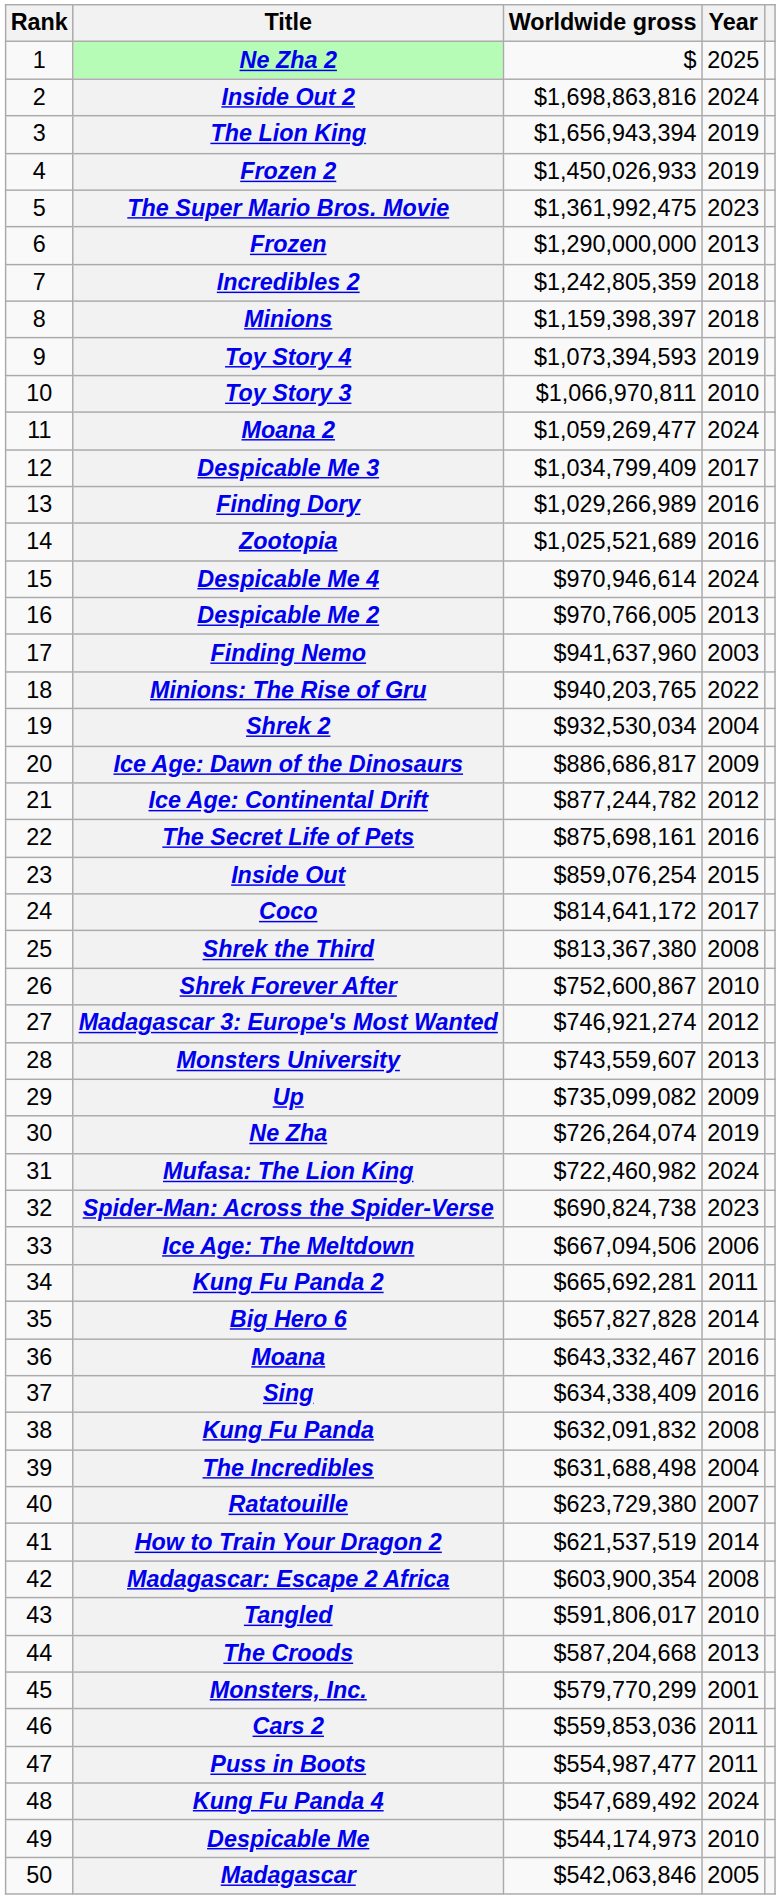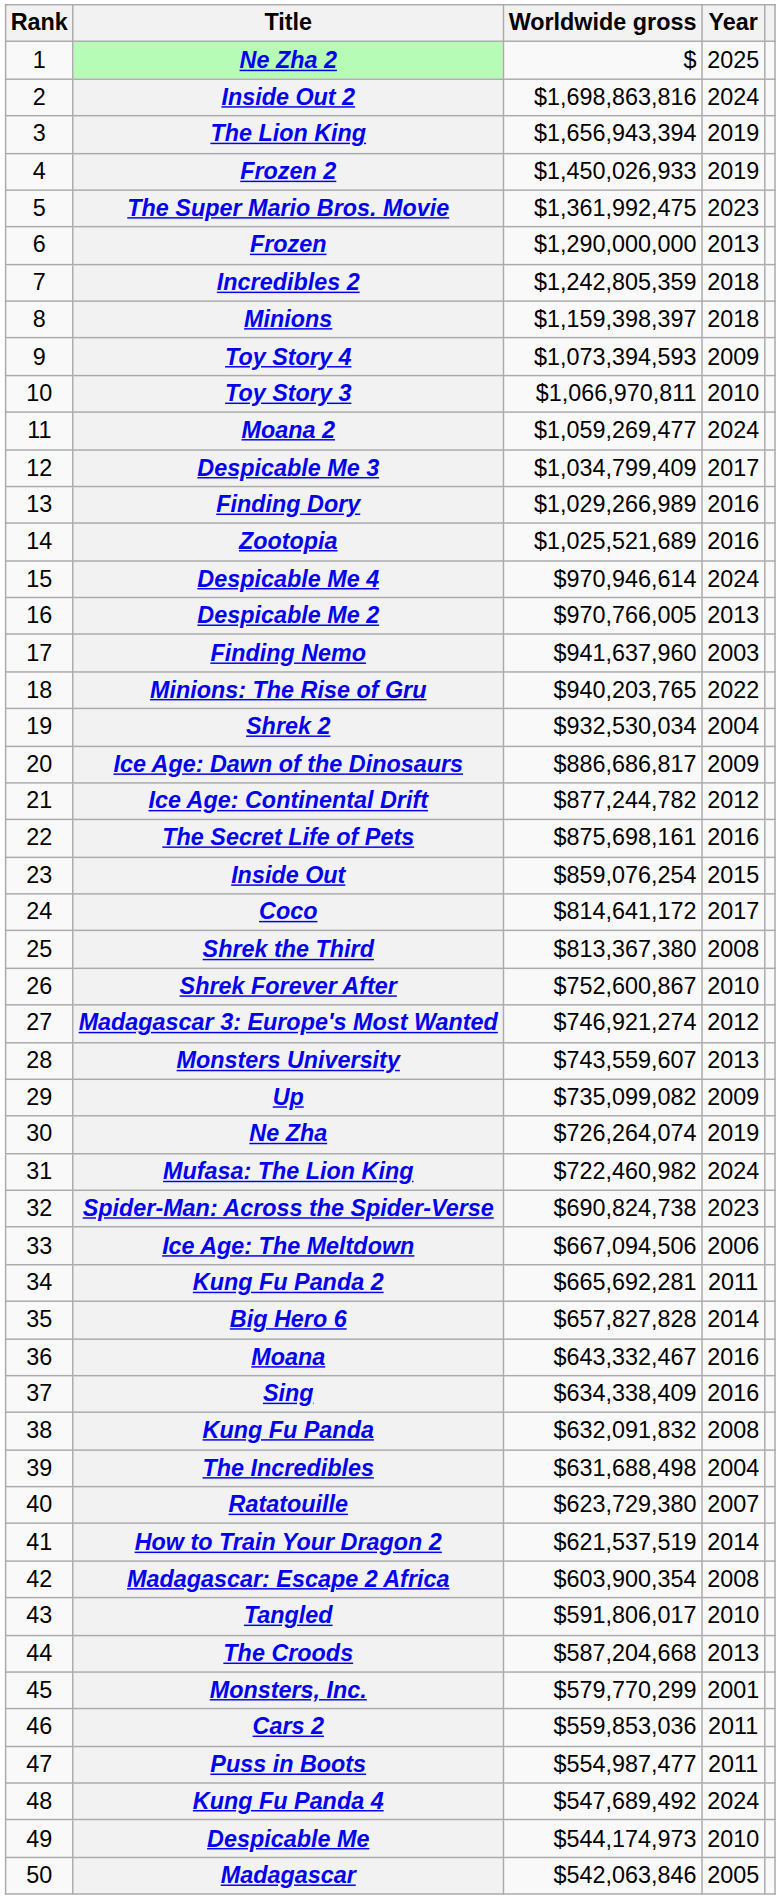 <table class="wikitable sortable plainrowheaders" style="margin:auto; margin:auto;">
 <tr>
 <th class="unsortable" scope="col">Rank</th>
 <th scope="col">Title</th>
 <th scope="col">Worldwide gross</th>
 <th scope="col">Year</th>
 <th scope="col" class="unsortable"></th>
 </tr>
 <tr>
 <td style="text-align:center;">1</td>
 <th scope="row" style="background:#b6fcb6;"><em><a href='#'>Ne Zha 2</a></em> <em></em></th>
 <td style="text-align:right;">$</td>
 <td style="text-align:center;">2025</td>
 <td style="text-align:center;"></td>
 </tr>
 <tr>
 <td style="text-align:center;">2</td>
 <th scope="row"><em><a href='#'>Inside Out 2</a></em></th>
 <td style="text-align:right;">$1,698,863,816</td>
 <td style="text-align:center;">2024</td>
 <td style="text-align:center;"></td>
 </tr>
 <tr>
 <td style="text-align:center;">3</td>
 <th scope="row"><em><a href='#'>The Lion King</a></em></th>
 <td style="text-align:right;">$1,656,943,394</td>
 <td style="text-align:center;">2019</td>
 <td style="text-align:center;"></td>
 </tr>
 <tr>
 <td style="text-align:center;">4</td>
 <th scope="row"><em><a href='#'>Frozen 2</a></em></th>
 <td style="text-align:right;">$1,450,026,933</td>
 <td style="text-align:center;">2019</td>
 <td style="text-align:center;"></td>
 </tr>
 <tr>
 <td style="text-align:center;">5</td>
 <th scope="row"><em><a href='#'>The Super Mario Bros. Movie</a></em></th>
 <td style="text-align:right;">$1,361,992,475</td>
 <td style="text-align:center;">2023</td>
 <td style="text-align:center;"></td>
 </tr>
 <tr>
 <td style="text-align:center;">6</td>
 <th scope="row"><em><a href='#'>Frozen</a></em></th>
 <td style="text-align:right;">$1,290,000,000</td>
 <td style="text-align:center;">2013</td>
 <td style="text-align:center;"></td>
 </tr>
 <tr>
 <td style="text-align:center;">7</td>
 <th scope="row"><em><a href='#'>Incredibles 2</a></em></th>
 <td style="text-align:right;">$1,242,805,359</td>
 <td style="text-align:center;">2018</td>
 <td style="text-align:center;"></td>
 </tr>
 <tr>
 <td style="text-align:center;">8</td>
 <th scope="row"><em><a href='#'>Minions</a></em></th>
 <td style="text-align:right;">$1,159,398,397</td>
 <td style="text-align:center;">2018</td>
 <td style="text-align:center;"></td>
 </tr>
 <tr>
 <td style="text-align:center;">9</td>
 <th scope="row"><em><a href='#'>Toy Story 4</a></em></th>
 <td style="text-align:right;">$1,073,394,593</td>
-<td style="text-align:center;">2019</td>
+<td style="text-align:center;">2009</td>
 <td style="text-align:center;"></td>
 </tr>
 <tr>
 <td style="text-align:center;">10</td>
 <th scope="row"><em><a href='#'>Toy Story 3</a></em></th>
 <td style="text-align:right;">$1,066,970,811</td>
 <td style="text-align:center;">2010</td>
 <td style="text-align:center;"></td>
 </tr>
 <tr>
 <td style="text-align:center;">11</td>
 <th scope="row"><em><a href='#'>Moana 2</a></em></th>
 <td style="text-align:right;">$1,059,269,477</td>
 <td style="text-align:center;">2024</td>
 <td style="text-align:center;"></td>
 </tr>
 <tr>
 <td style="text-align:center;">12</td>
 <th scope="row"><em><a href='#'>Despicable Me 3</a></em></th>
 <td style="text-align:right;">$1,034,799,409</td>
 <td style="text-align:center;">2017</td>
 <td style="text-align:center;"></td>
 </tr>
 <tr>
 <td style="text-align:center;">13</td>
 <th scope="row"><em><a href='#'>Finding Dory</a></em></th>
 <td style="text-align:right;">$1,029,266,989</td>
 <td style="text-align:center;">2016</td>
 <td style="text-align:center;"></td>
 </tr>
 <tr>
 <td style="text-align:center;">14</td>
 <th scope="row"><em><a href='#'>Zootopia</a></em></th>
 <td style="text-align:right;">$1,025,521,689</td>
 <td style="text-align:center;">2016</td>
 <td style="text-align:center;"></td>
 </tr>
 <tr>
 <td style="text-align:center;">15</td>
 <th scope="row"><em><a href='#'>Despicable Me 4</a></em></th>
 <td style="text-align:right;">$970,946,614</td>
 <td style="text-align:center;">2024</td>
 <td style="text-align:center;"></td>
 </tr>
 <tr>
 <td style="text-align:center;">16</td>
 <th scope="row"><em><a href='#'>Despicable Me 2</a></em></th>
 <td style="text-align:right;">$970,766,005</td>
 <td style="text-align:center;">2013</td>
 <td style="text-align:center;"></td>
 </tr>
 <tr>
 <td style="text-align:center;">17</td>
 <th scope="row"><em><a href='#'>Finding Nemo</a></em></th>
 <td style="text-align:right;">$941,637,960</td>
 <td style="text-align:center;">2003</td>
 <td style="text-align:center;"></td>
 </tr>
 <tr>
 <td style="text-align:center;">18</td>
 <th scope="row"><em><a href='#'>Minions: The Rise of Gru</a></em></th>
 <td style="text-align:right;">$940,203,765</td>
 <td style="text-align:center;">2022</td>
 <td style="text-align:center;"></td>
 </tr>
 <tr>
 <td style="text-align:center;">19</td>
 <th scope="row"><em><a href='#'>Shrek 2</a></em></th>
 <td style="text-align:right;">$932,530,034</td>
 <td style="text-align:center;">2004</td>
 <td style="text-align:center;"></td>
 </tr>
 <tr>
 <td style="text-align:center;">20</td>
 <th scope="row"><em><a href='#'>Ice Age: Dawn of the Dinosaurs</a></em></th>
 <td style="text-align:right;">$886,686,817</td>
 <td style="text-align:center;">2009</td>
 <td style="text-align:center;"></td>
 </tr>
 <tr>
 <td style="text-align:center;">21</td>
 <th scope="row"><em><a href='#'>Ice Age: Continental Drift</a></em></th>
 <td style="text-align:right;">$877,244,782</td>
 <td style="text-align:center;">2012</td>
 <td style="text-align:center;"></td>
 </tr>
 <tr>
 <td style="text-align:center;">22</td>
 <th scope="row"><em><a href='#'>The Secret Life of Pets</a></em></th>
 <td style="text-align:right;">$875,698,161</td>
 <td style="text-align:center;">2016</td>
 <td style="text-align:center;"></td>
 </tr>
 <tr>
 <td style="text-align:center;">23</td>
 <th scope="row"><em><a href='#'>Inside Out</a></em></th>
 <td style="text-align:right;">$859,076,254</td>
 <td style="text-align:center;">2015</td>
 <td style="text-align:center;"></td>
 </tr>
 <tr>
 <td style="text-align:center;">24</td>
 <th scope="row"><em><a href='#'>Coco</a></em></th>
 <td style="text-align:right;">$814,641,172</td>
 <td style="text-align:center;">2017</td>
 <td style="text-align:center;"></td>
 </tr>
 <tr>
 <td style="text-align:center;">25</td>
 <th scope="row"><em><a href='#'>Shrek the Third</a></em></th>
 <td style="text-align:right;">$813,367,380</td>
 <td style="text-align:center;">2008</td>
 <td style="text-align:center;"></td>
 </tr>
 <tr>
 <td style="text-align:center;">26</td>
 <th scope="row"><em><a href='#'>Shrek Forever After</a></em></th>
 <td style="text-align:right;">$752,600,867</td>
 <td style="text-align:center;">2010</td>
 <td style="text-align:center;"></td>
 </tr>
 <tr>
 <td style="text-align:center;">27</td>
 <th scope="row"><em><a href='#'>Madagascar 3: Europe's Most Wanted</a></em></th>
 <td style="text-align:right;">$746,921,274</td>
 <td style="text-align:center;">2012</td>
 <td style="text-align:center;"></td>
 </tr>
 <tr>
 <td style="text-align:center;">28</td>
 <th scope="row"><em><a href='#'>Monsters University</a></em></th>
 <td style="text-align:right;">$743,559,607</td>
 <td style="text-align:center;">2013</td>
 <td style="text-align:center;"></td>
 </tr>
 <tr>
 <td style="text-align:center;">29</td>
 <th scope="row"><em><a href='#'>Up</a></em></th>
 <td style="text-align:right;">$735,099,082</td>
 <td style="text-align:center;">2009</td>
 <td style="text-align:center;"></td>
 </tr>
 <tr>
 <td style="text-align:center;">30</td>
 <th scope="row"><em><a href='#'>Ne Zha</a></em></th>
 <td style="text-align:right;">$726,264,074</td>
 <td style="text-align:center;">2019</td>
 <td style="text-align:center;"></td>
 </tr>
 <tr>
 <td style="text-align:center;">31</td>
 <th scope="row"><em><a href='#'>Mufasa: The Lion King</a></em></th>
 <td style="text-align:right;">$722,460,982</td>
 <td style="text-align:center;">2024</td>
 <td style="text-align:center;"></td>
 </tr>
 <tr>
 <td style="text-align:center;">32</td>
 <th scope="row"><em><a href='#'>Spider-Man: Across the Spider-Verse</a></em></th>
 <td style="text-align:right;">$690,824,738</td>
 <td style="text-align:center;">2023</td>
 <td style="text-align:center;"></td>
 </tr>
 <tr>
 <td style="text-align:center;">33</td>
 <th scope="row"><em><a href='#'>Ice Age: The Meltdown</a></em></th>
 <td style="text-align:right;">$667,094,506</td>
 <td style="text-align:center;">2006</td>
 <td style="text-align:center;"></td>
 </tr>
 <tr>
 <td style="text-align:center;">34</td>
 <th scope="row"><em><a href='#'>Kung Fu Panda 2</a></em></th>
 <td style="text-align:right;">$665,692,281</td>
 <td style="text-align:center;">2011</td>
 <td style="text-align:center;"></td>
 </tr>
 <tr>
 <td style="text-align:center;">35</td>
 <th scope="row"><em><a href='#'>Big Hero 6</a></em></th>
 <td style="text-align:right;">$657,827,828</td>
 <td style="text-align:center;">2014</td>
 <td style="text-align:center;"></td>
 </tr>
 <tr>
 <td style="text-align:center;">36</td>
 <th scope="row"><em><a href='#'>Moana</a></em></th>
 <td style="text-align:right;">$643,332,467</td>
 <td style="text-align:center;">2016</td>
 <td style="text-align:center;"></td>
 </tr>
 <tr>
 <td style="text-align:center;">37</td>
 <th scope="row"><em><a href='#'>Sing</a></em></th>
 <td style="text-align:right;">$634,338,409</td>
 <td style="text-align:center;">2016</td>
 <td style="text-align:center;"></td>
 </tr>
 <tr>
 <td style="text-align:center;">38</td>
 <th scope="row"><em><a href='#'>Kung Fu Panda</a></em></th>
 <td style="text-align:right;">$632,091,832</td>
 <td style="text-align:center;">2008</td>
 <td style="text-align:center;"></td>
 </tr>
 <tr>
 <td style="text-align:center;">39</td>
 <th scope="row"><em><a href='#'>The Incredibles</a></em></th>
 <td style="text-align:right;">$631,688,498</td>
 <td style="text-align:center;">2004</td>
 <td style="text-align:center;"></td>
 </tr>
 <tr>
 <td style="text-align:center;">40</td>
 <th scope="row"><em><a href='#'>Ratatouille</a></em></th>
 <td style="text-align:right;">$623,729,380</td>
 <td style="text-align:center;">2007</td>
 <td style="text-align:center;"></td>
 </tr>
 <tr>
 <td style="text-align:center;">41</td>
 <th scope="row"><em><a href='#'>How to Train Your Dragon 2</a></em></th>
 <td style="text-align:right;">$621,537,519</td>
 <td style="text-align:center;">2014</td>
 <td style="text-align:center;"></td>
 </tr>
 <tr>
 <td style="text-align:center;">42</td>
 <th scope="row"><em><a href='#'>Madagascar: Escape 2 Africa</a></em></th>
 <td style="text-align:right;">$603,900,354</td>
 <td style="text-align:center;">2008</td>
 <td style="text-align:center;"></td>
 </tr>
 <tr>
 <td style="text-align:center;">43</td>
 <th scope="row"><em><a href='#'>Tangled</a></em></th>
 <td style="text-align:right;">$591,806,017</td>
 <td style="text-align:center;">2010</td>
 <td style="text-align:center;"></td>
 </tr>
 <tr>
 <td style="text-align:center;">44</td>
 <th scope="row"><em><a href='#'>The Croods</a></em></th>
 <td style="text-align:right;">$587,204,668</td>
 <td style="text-align:center;">2013</td>
 <td style="text-align:center;"></td>
 </tr>
 <tr>
 <td style="text-align:center;">45</td>
 <th scope="row"><em><a href='#'>Monsters, Inc.</a></em></th>
 <td style="text-align:right;">$579,770,299</td>
 <td style="text-align:center;">2001</td>
 <td style="text-align:center;"></td>
 </tr>
 <tr>
 <td style="text-align:center;">46</td>
 <th scope="row"><em><a href='#'>Cars 2</a></em></th>
 <td style="text-align:right;">$559,853,036</td>
 <td style="text-align:center;">2011</td>
 <td style="text-align:center;"></td>
 </tr>
 <tr>
 <td style="text-align:center;">47</td>
 <th scope="row"><em><a href='#'>Puss in Boots</a></em></th>
 <td style="text-align:right;">$554,987,477</td>
 <td style="text-align:center;">2011</td>
 <td style="text-align:center;"></td>
 </tr>
 <tr>
 <td style="text-align:center;">48</td>
 <th scope="row"><em><a href='#'>Kung Fu Panda 4</a></em></th>
 <td style="text-align:right;">$547,689,492</td>
 <td style="text-align:center;">2024</td>
 <td style="text-align:center;"></td>
 </tr>
 <tr>
 <td style="text-align:center;">49</td>
 <th scope="row"><em><a href='#'>Despicable Me</a></em></th>
 <td style="text-align:right;">$544,174,973</td>
 <td style="text-align:center;">2010</td>
 <td style="text-align:center;"></td>
 </tr>
 <tr>
 <td style="text-align:center;">50</td>
 <th scope="row"><em><a href='#'>Madagascar</a></em></th>
 <td style="text-align:right;">$542,063,846</td>
 <td style="text-align:center;">2005</td>
 <td style="text-align:center;"></td>
 </tr>
 </table>
